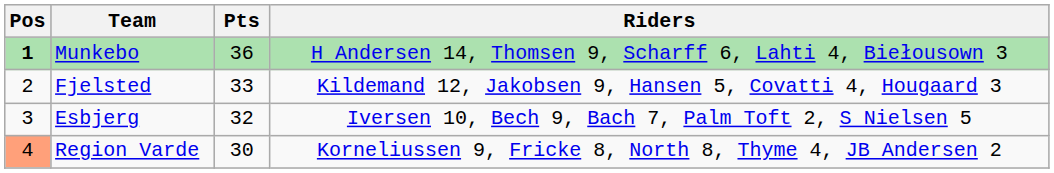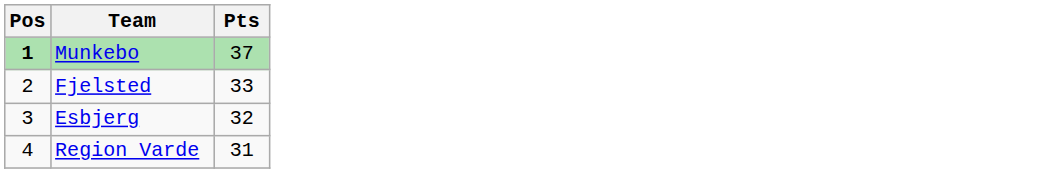 <table class="wikitable" style="font-size: 100%">
 <tr>
 <th width=20>Pos</th>
 <th width=100>Team</th>
 <th width=30>Pts</th>
-<th width=500>Riders</th>
 </tr>
 <tr align=center style="background:#ACE1AF;">
 <td><strong>1</strong></td>
 <td align="left"><a href='#'>Munkebo</a></td>
-<td>36</td>
-<td><a href='#'>H Andersen</a> 14, <a href='#'>Thomsen</a> 9, <a href='#'>Scharff</a> 6, <a href='#'>Lahti</a> 4, <a href='#'>Biełousown</a> 3</td>
+<td>37</td>
 </tr>
 <tr align=center>
 <td>2</td>
 <td align="left"><a href='#'>Fjelsted</a></td>
 <td>33</td>
-<td><a href='#'>Kildemand</a> 12, <a href='#'>Jakobsen</a> 9, <a href='#'>Hansen</a> 5, <a href='#'>Covatti</a> 4, <a href='#'>Hougaard</a> 3</td>
 </tr>
 <tr align=center>
 <td>3</td>
 <td align="left"><a href='#'>Esbjerg</a></td>
 <td>32</td>
-<td><a href='#'>Iversen</a> 10, <a href='#'>Bech</a> 9,  <a href='#'>Bach</a> 7, <a href='#'>Palm Toft</a> 2, <a href='#'>S Nielsen</a> 5</td>
 </tr>
 <tr align=center>
-<td style="background: lightsalmon;">4</td>
+<td>4</td>
 <td align="left"><a href='#'>Region Varde</a></td>
-<td>30</td>
-<td><a href='#'>Korneliussen</a> 9, <a href='#'>Fricke</a> 8, <a href='#'>North</a> 8, <a href='#'>Thyme</a> 4, <a href='#'>JB Andersen</a> 2</td>
+<td>31</td>
 </tr>
 </table>
